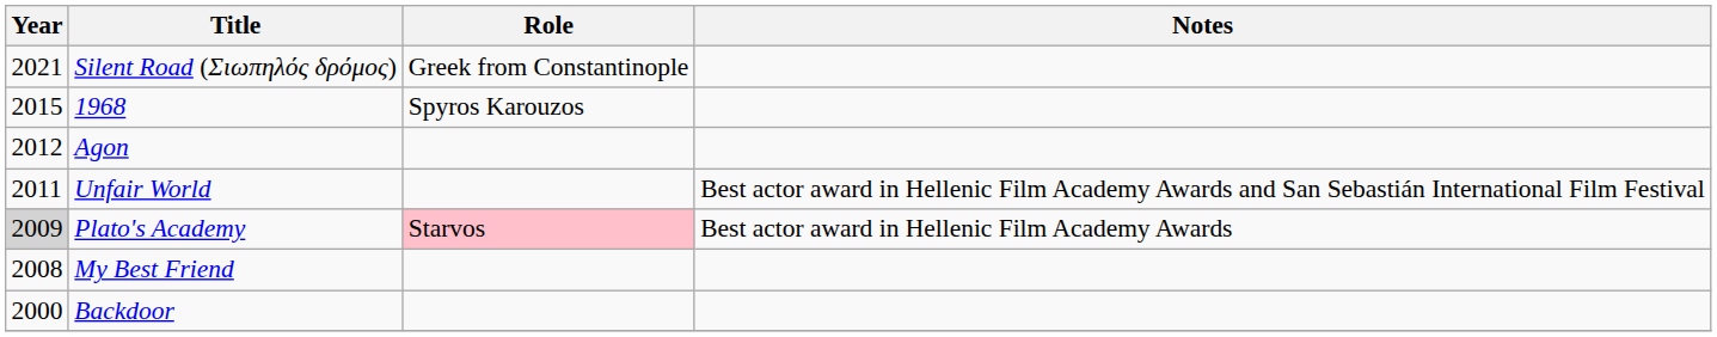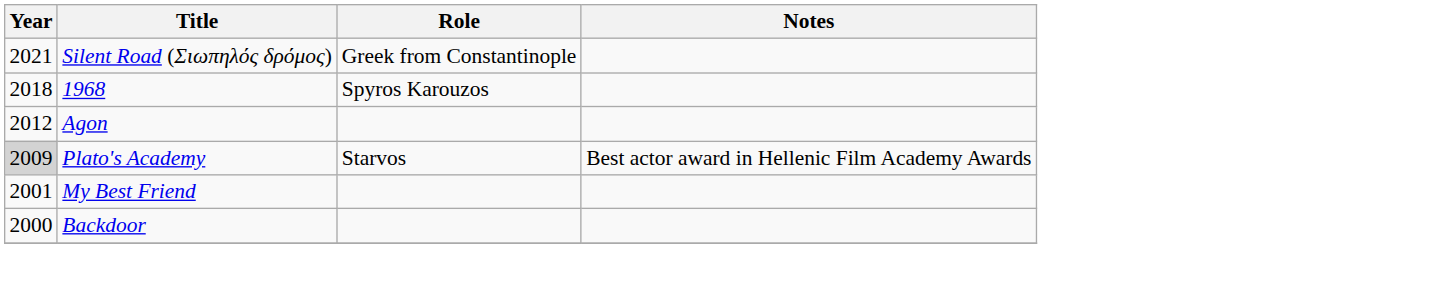 <table class="wikitable sortable">
 <tr>
 <th>Year</th>
 <th>Title</th>
 <th>Role</th>
 <th class="unsortable">Notes</th>
 </tr>
 <tr>
 <td>2021</td>
 <td><em><a href='#'>Silent Road</a></em> (<em>Σιωπηλός δρόμος</em>)</td>
 <td>Greek from Constantinople</td>
 <td></td>
 </tr>
 <tr>
-<td>2015</td>
+<td>2018</td>
 <td><em><a href='#'>1968</a></em></td>
 <td>Spyros Karouzos</td>
 <td></td>
 </tr>
 <tr>
 <td>2012</td>
 <td><em><a href='#'>Agon</a></em></td>
 <td></td>
 <td></td>
 </tr>
 <tr>
-<td>2011</td>
-<td><em><a href='#'>Unfair World</a></em></td>
-<td></td>
-<td>Best actor award in Hellenic Film Academy Awards and San Sebastián International Film Festival</td>
-</tr>
-<tr>
 <td style="background: lightgrey;">2009</td>
 <td><em><a href='#'>Plato's Academy</a></em></td>
-<td style="background: pink;">Starvos</td>
+<td>Starvos</td>
 <td>Best actor award in Hellenic Film Academy Awards</td>
 </tr>
 <tr>
-<td>2008</td>
+<td>2001</td>
 <td><em><a href='#'>My Best Friend</a></em></td>
 <td></td>
 <td></td>
 </tr>
 <tr>
 <td>2000</td>
 <td><em><a href='#'>Backdoor</a></em></td>
 <td></td>
 <td></td>
 </tr>
 <tr>
 </tr>
 </table>
